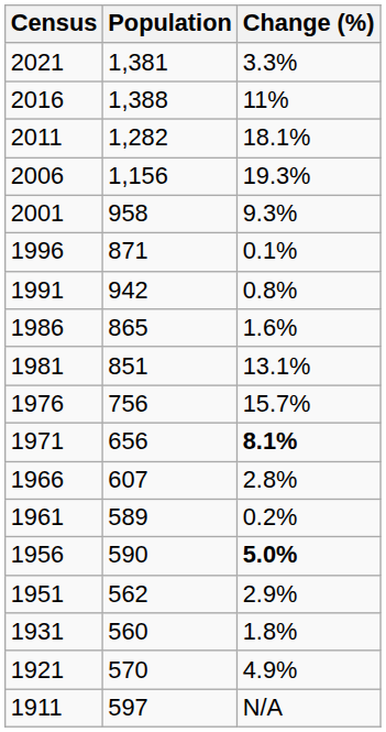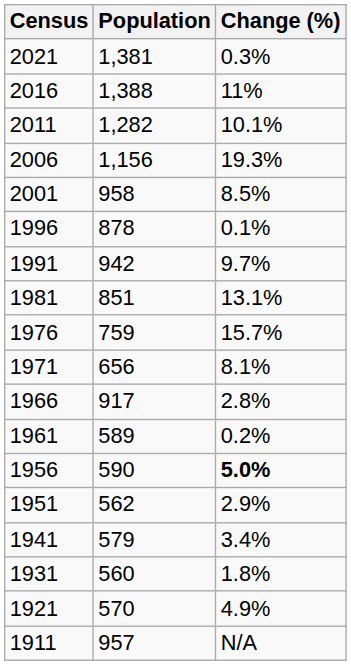 <table class="wikitable">
 <tr>
 <th>Census</th>
 <th>Population</th>
 <th>Change (%)</th>
 </tr>
 <tr>
 <td>2021</td>
 <td>1,381</td>
-<td> 3.3%</td>
+<td> 0.3%</td>
 </tr>
 <tr>
 <td>2016</td>
 <td>1,388</td>
 <td> 11%</td>
 </tr>
 <tr>
 <td>2011</td>
 <td>1,282</td>
-<td> 18.1%</td>
+<td> 10.1%</td>
 </tr>
 <tr>
 <td>2006</td>
 <td>1,156</td>
 <td> 19.3%</td>
 </tr>
 <tr>
 <td>2001</td>
 <td>958</td>
-<td> 9.3%</td>
+<td> 8.5%</td>
 </tr>
 <tr>
 <td>1996</td>
-<td>871</td>
+<td>878</td>
 <td> 0.1%</td>
 </tr>
 <tr>
 <td>1991</td>
 <td>942</td>
-<td> 0.8%</td>
-</tr>
-<tr>
-<td>1986</td>
-<td>865</td>
-<td> 1.6%</td>
+<td> 9.7%</td>
 </tr>
 <tr>
 <td>1981</td>
 <td>851</td>
 <td> 13.1%</td>
 </tr>
 <tr>
 <td>1976</td>
-<td>756</td>
+<td>759</td>
 <td> 15.7%</td>
 </tr>
 <tr>
 <td>1971</td>
 <td>656</td>
-<td><strong> 8.1%</strong></td>
+<td> 8.1%</td>
 </tr>
 <tr>
 <td>1966</td>
-<td>607</td>
+<td>917</td>
 <td> 2.8%</td>
 </tr>
 <tr>
 <td>1961</td>
 <td>589</td>
 <td> 0.2%</td>
 </tr>
 <tr>
 <td>1956</td>
 <td>590</td>
 <td><strong> 5.0%</strong></td>
 </tr>
 <tr>
 <td>1951</td>
 <td>562</td>
 <td> 2.9%</td>
 </tr>
 <tr>
+<td>1941</td>
+<td>579</td>
+<td> 3.4%</td>
+</tr>
+<tr>
 <td>1931</td>
 <td>560</td>
 <td> 1.8%</td>
 </tr>
 <tr>
 <td>1921</td>
 <td>570</td>
 <td> 4.9%</td>
 </tr>
 <tr>
 <td>1911</td>
-<td>597</td>
+<td>957</td>
 <td>N/A</td>
 </tr>
 </table>
